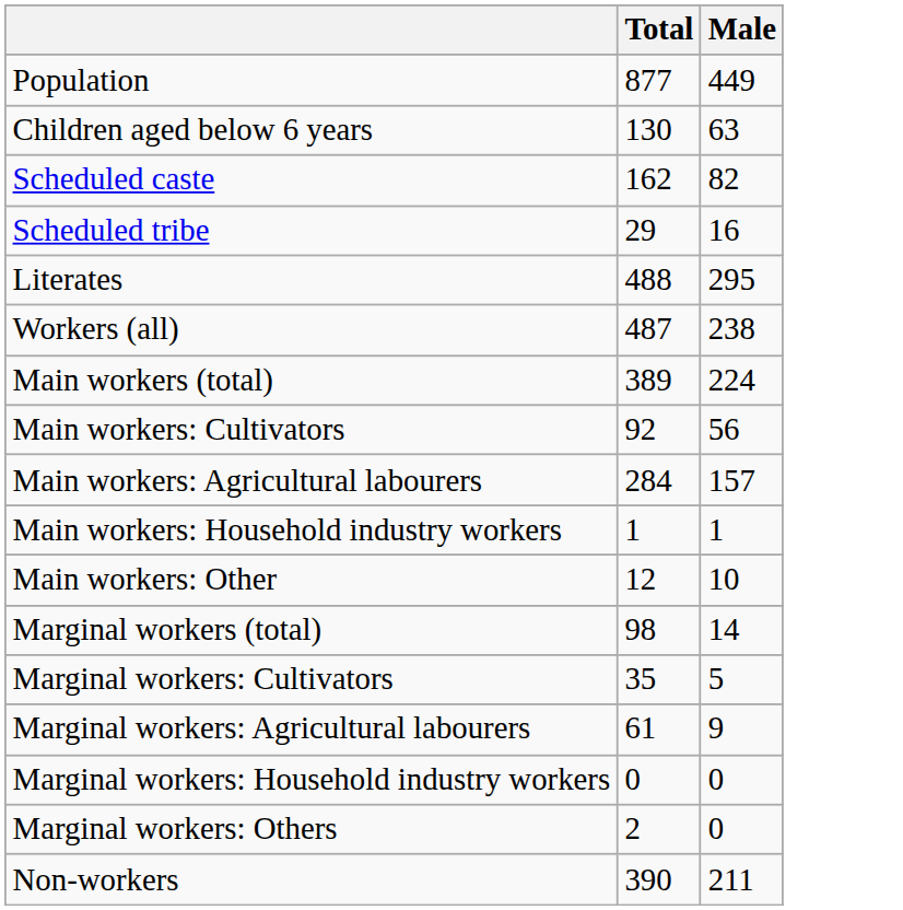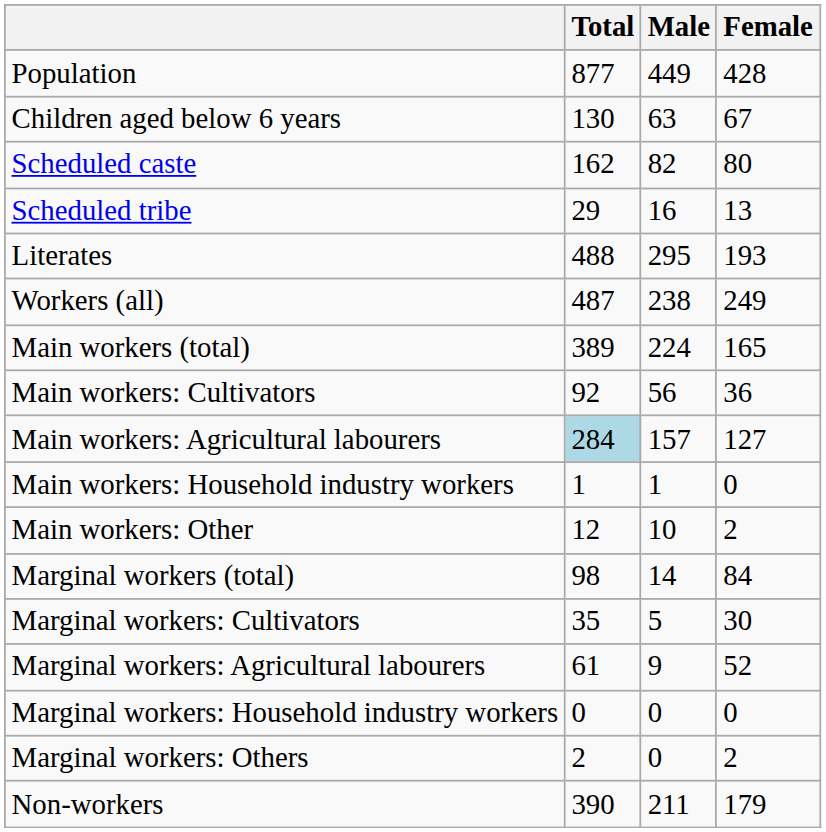 <table class="wikitable sortable">
 <tr>
 <th></th>
 <th>Total</th>
 <th>Male</th>
+<th>Female</th>
 </tr>
 <tr>
 <td>Population</td>
 <td>877</td>
 <td>449</td>
+<td>428</td>
 </tr>
 <tr>
 <td>Children aged below 6 years</td>
 <td>130</td>
 <td>63</td>
+<td>67</td>
 </tr>
 <tr>
 <td><a href='#'>Scheduled caste</a></td>
 <td>162</td>
 <td>82</td>
+<td>80</td>
 </tr>
 <tr>
 <td><a href='#'>Scheduled tribe</a></td>
 <td>29</td>
 <td>16</td>
+<td>13</td>
 </tr>
 <tr>
 <td>Literates</td>
 <td>488</td>
 <td>295</td>
+<td>193</td>
 </tr>
 <tr>
 <td>Workers (all)</td>
 <td>487</td>
 <td>238</td>
+<td>249</td>
 </tr>
 <tr>
 <td>Main workers (total)</td>
 <td>389</td>
 <td>224</td>
+<td>165</td>
 </tr>
 <tr>
 <td>Main workers: Cultivators</td>
 <td>92</td>
 <td>56</td>
+<td>36</td>
 </tr>
 <tr>
 <td>Main workers: Agricultural labourers</td>
-<td>284</td>
+<td style="background: lightblue;">284</td>
 <td>157</td>
+<td>127</td>
 </tr>
 <tr>
 <td>Main workers: Household industry workers</td>
 <td>1</td>
 <td>1</td>
+<td>0</td>
 </tr>
 <tr>
 <td>Main workers: Other</td>
 <td>12</td>
 <td>10</td>
+<td>2</td>
 </tr>
 <tr>
 <td>Marginal workers (total)</td>
 <td>98</td>
 <td>14</td>
+<td>84</td>
 </tr>
 <tr>
 <td>Marginal workers: Cultivators</td>
 <td>35</td>
 <td>5</td>
+<td>30</td>
 </tr>
 <tr>
 <td>Marginal workers: Agricultural labourers</td>
 <td>61</td>
 <td>9</td>
+<td>52</td>
 </tr>
 <tr>
 <td>Marginal workers: Household industry workers</td>
+<td>0</td>
 <td>0</td>
 <td>0</td>
 </tr>
 <tr>
 <td>Marginal workers: Others</td>
 <td>2</td>
 <td>0</td>
+<td>2</td>
 </tr>
 <tr>
 <td>Non-workers</td>
 <td>390</td>
 <td>211</td>
+<td>179</td>
 </tr>
 </table>
